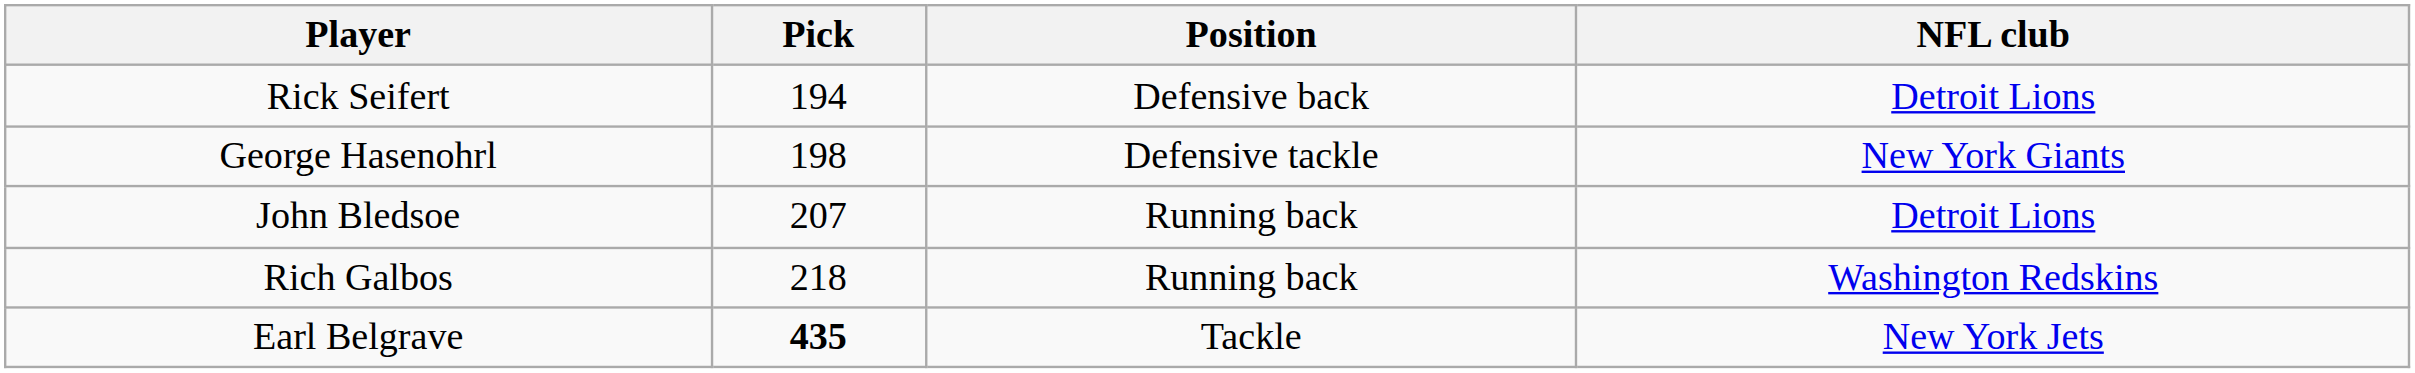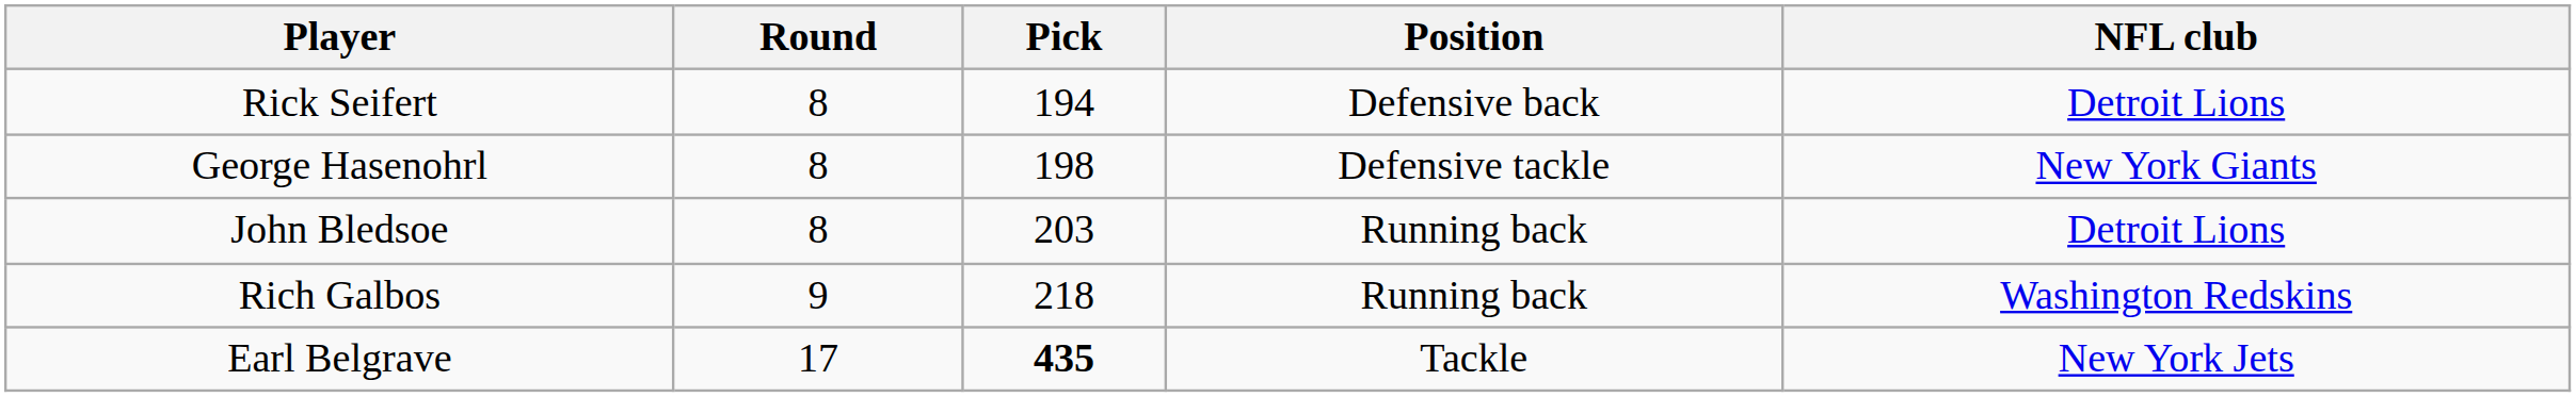 <table class="wikitable" width="80%">
 <tr>
 <th>Player</th>
+<th>Round</th>
 <th>Pick</th>
 <th>Position</th>
 <th>NFL club</th>
 </tr>
 <tr align="center" bgcolor="">
 <td>Rick Seifert</td>
+<td>8</td>
 <td>194</td>
 <td>Defensive back</td>
 <td><a href='#'>Detroit Lions</a></td>
 </tr>
 <tr align="center" bgcolor="">
 <td>George Hasenohrl</td>
+<td>8</td>
 <td>198</td>
 <td>Defensive tackle</td>
 <td><a href='#'>New York Giants</a></td>
 </tr>
 <tr align="center" bgcolor="">
 <td>John Bledsoe</td>
-<td>207</td>
+<td>8</td>
+<td>203</td>
 <td>Running back</td>
 <td><a href='#'>Detroit Lions</a></td>
 </tr>
 <tr align="center" bgcolor="">
 <td>Rich Galbos</td>
+<td>9</td>
 <td>218</td>
 <td>Running back</td>
 <td><a href='#'>Washington Redskins</a></td>
 </tr>
 <tr align="center" bgcolor="">
 <td>Earl Belgrave</td>
+<td>17</td>
 <td><strong>435</strong></td>
 <td>Tackle</td>
 <td><a href='#'>New York Jets</a></td>
 </tr>
 </table>
